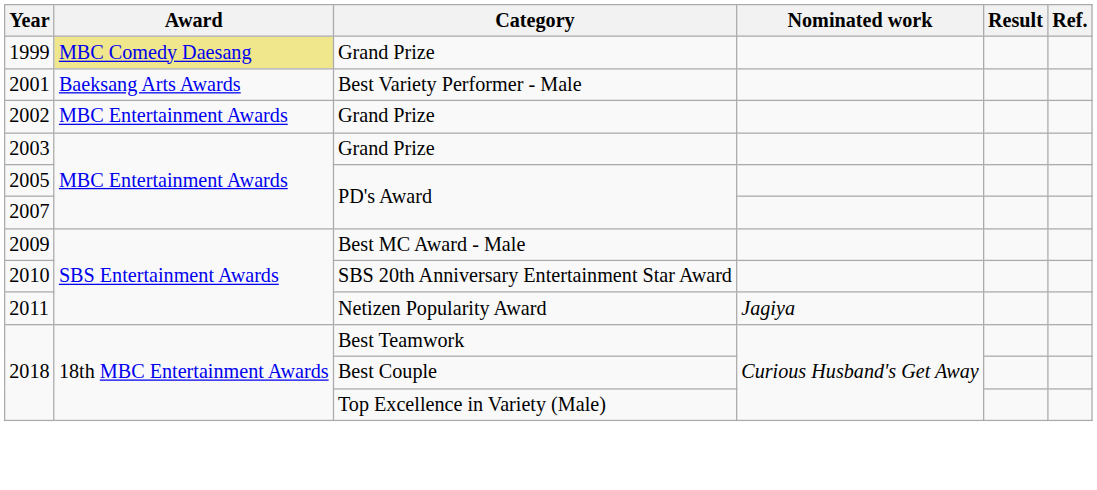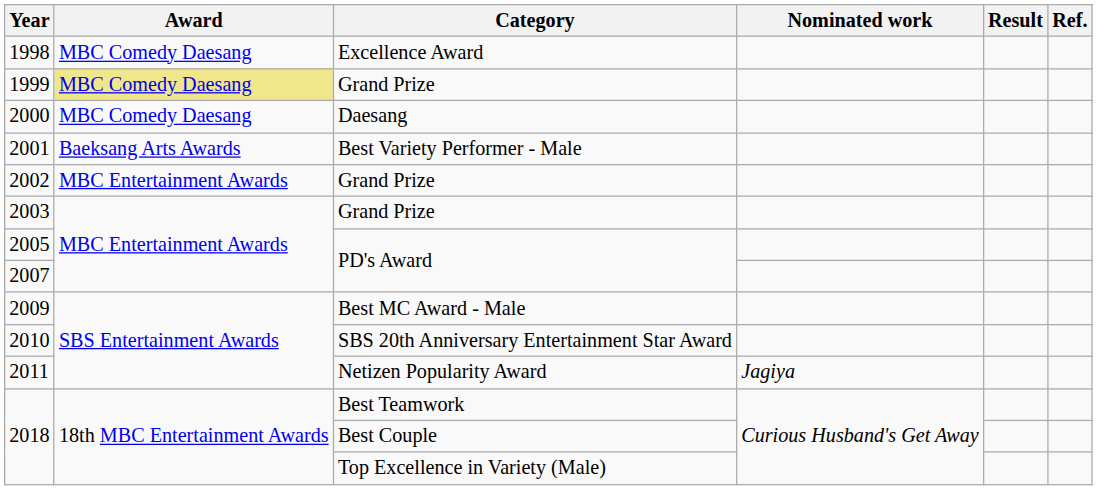 <table class="wikitable">
 <tr>
 <th>Year</th>
 <th>Award</th>
 <th>Category</th>
 <th>Nominated work</th>
 <th>Result</th>
 <th>Ref.</th>
 </tr>
 <tr>
+<td>1998</td>
+<td><a href='#'>MBC Comedy Daesang</a></td>
+<td>Excellence Award</td>
+<td></td>
+<td></td>
+<td></td>
+</tr>
+<tr>
 <td>1999</td>
 <td style="background: khaki;"><a href='#'>MBC Comedy Daesang</a></td>
 <td>Grand Prize</td>
+<td></td>
+<td></td>
+<td></td>
+</tr>
+<tr>
+<td>2000</td>
+<td><a href='#'>MBC Comedy Daesang</a></td>
+<td>Daesang</td>
 <td></td>
 <td></td>
 <td></td>
 </tr>
 <tr>
 <td>2001</td>
 <td><a href='#'>Baeksang Arts Awards</a></td>
 <td>Best Variety Performer - Male</td>
 <td></td>
 <td></td>
 <td></td>
 </tr>
 <tr>
 <td>2002</td>
 <td><a href='#'>MBC Entertainment Awards</a></td>
 <td>Grand Prize</td>
 <td></td>
 <td></td>
 <td></td>
 </tr>
 <tr>
 <td>2003</td>
 <td rowspan="3"><a href='#'>MBC Entertainment Awards</a></td>
 <td>Grand Prize</td>
 <td></td>
 <td></td>
 <td></td>
 </tr>
 <tr>
 <td>2005</td>
 <td rowspan="2">PD's Award</td>
 <td></td>
 <td></td>
 <td></td>
 </tr>
 <tr>
 <td>2007</td>
 <td></td>
 <td></td>
 <td></td>
 </tr>
 <tr>
 <td>2009</td>
 <td rowspan="3"><a href='#'>SBS Entertainment Awards</a></td>
 <td>Best MC Award - Male</td>
 <td></td>
 <td></td>
 <td></td>
 </tr>
 <tr>
 <td>2010</td>
 <td>SBS 20th Anniversary Entertainment Star Award</td>
 <td></td>
 <td></td>
 <td></td>
 </tr>
 <tr>
 <td>2011</td>
 <td>Netizen Popularity Award</td>
 <td><em>Jagiya</em></td>
 <td></td>
 <td></td>
 </tr>
 <tr>
 <td rowspan="3">2018</td>
 <td rowspan="3">18th <a href='#'>MBC Entertainment Awards</a></td>
 <td>Best Teamwork</td>
 <td rowspan="3"><em>Curious Husband's Get Away</em></td>
 <td></td>
 <td></td>
 </tr>
 <tr>
 <td>Best Couple </td>
 <td></td>
 <td></td>
 </tr>
 <tr>
 <td>Top Excellence in Variety (Male)</td>
 <td></td>
 <td></td>
 </tr>
 </table>
